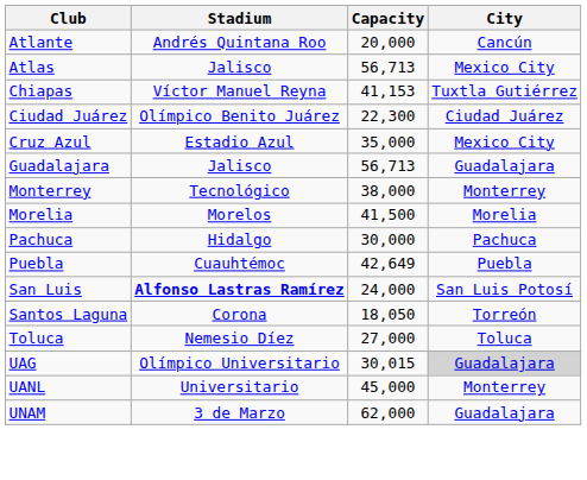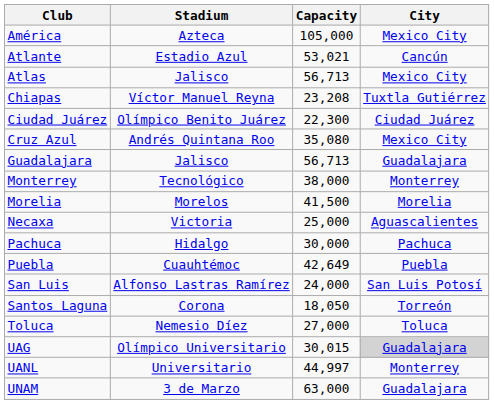 <table class="wikitable">
 <tr>
 <th>Club</th>
 <th>Stadium</th>
 <th>Capacity</th>
 <th>City</th>
 </tr>
 <tr>
+<td><a href='#'>América</a></td>
+<td align="center"><a href='#'>Azteca</a></td>
+<td align="center">105,000</td>
+<td align="center"><a href='#'>Mexico City</a></td>
+</tr>
+<tr>
 <td><a href='#'>Atlante</a></td>
-<td align="center"><a href='#'>Andrés Quintana Roo</a></td>
-<td align="center">20,000</td>
+<td align="center"><a href='#'>Estadio Azul</a></td>
+<td align="center">53,021</td>
 <td align="center"><a href='#'>Cancún</a></td>
 </tr>
 <tr>
 <td><a href='#'>Atlas</a></td>
 <td align="center"><a href='#'>Jalisco</a></td>
 <td align="center">56,713</td>
 <td align="center"><a href='#'>Mexico City</a></td>
 </tr>
 <tr>
 <td><a href='#'>Chiapas</a></td>
 <td align="center"><a href='#'>Víctor Manuel Reyna</a></td>
-<td align="center">41,153</td>
+<td align="center">23,208</td>
 <td align="center"><a href='#'>Tuxtla Gutiérrez</a></td>
 </tr>
 <tr>
 <td><a href='#'>Ciudad Juárez</a></td>
 <td align="center"><a href='#'>Olímpico Benito Juárez</a></td>
 <td align="center">22,300</td>
 <td align="center"><a href='#'>Ciudad Juárez</a></td>
 </tr>
 <tr>
 <td><a href='#'>Cruz Azul</a></td>
-<td align="center"><a href='#'>Estadio Azul</a></td>
-<td align="center">35,000</td>
+<td align="center"><a href='#'>Andrés Quintana Roo</a></td>
+<td align="center">35,080</td>
 <td align="center"><a href='#'>Mexico City</a></td>
 </tr>
 <tr>
 <td><a href='#'>Guadalajara</a></td>
 <td align="center"><a href='#'>Jalisco</a></td>
 <td align="center">56,713</td>
 <td align="center"><a href='#'>Guadalajara</a></td>
 </tr>
 <tr>
 <td><a href='#'>Monterrey</a></td>
 <td align="center"><a href='#'>Tecnológico</a></td>
 <td align="center">38,000</td>
 <td align="center"><a href='#'>Monterrey</a></td>
 </tr>
 <tr>
 <td><a href='#'>Morelia</a></td>
 <td align="center"><a href='#'>Morelos</a></td>
 <td align="center">41,500</td>
 <td align="center"><a href='#'>Morelia</a></td>
 </tr>
 <tr>
+<td><a href='#'>Necaxa</a></td>
+<td align="center"><a href='#'>Victoria</a></td>
+<td align="center">25,000</td>
+<td align="center"><a href='#'>Aguascalientes</a></td>
+</tr>
+<tr>
 <td><a href='#'>Pachuca</a></td>
 <td align="center"><a href='#'>Hidalgo</a></td>
 <td align="center">30,000</td>
 <td align="center"><a href='#'>Pachuca</a></td>
 </tr>
 <tr>
 <td><a href='#'>Puebla</a></td>
 <td align="center"><a href='#'>Cuauhtémoc</a></td>
 <td align="center">42,649</td>
 <td align="center"><a href='#'>Puebla</a></td>
 </tr>
 <tr>
 <td><a href='#'>San Luis</a></td>
-<td align="center"><strong><a href='#'>Alfonso Lastras Ramírez</a></strong></td>
+<td align="center"><a href='#'>Alfonso Lastras Ramírez</a></td>
 <td align="center">24,000</td>
 <td align="center"><a href='#'>San Luis Potosí</a></td>
 </tr>
 <tr>
 <td><a href='#'>Santos Laguna</a></td>
 <td align="center"><a href='#'>Corona</a></td>
 <td align="center">18,050</td>
 <td align="center"><a href='#'>Torreón</a></td>
 </tr>
 <tr>
 <td><a href='#'>Toluca</a></td>
 <td align="center"><a href='#'>Nemesio Díez</a></td>
 <td align="center">27,000</td>
 <td align="center"><a href='#'>Toluca</a></td>
 </tr>
 <tr>
 <td><a href='#'>UAG</a></td>
 <td align="center"><a href='#'>Olímpico Universitario</a></td>
 <td align="center">30,015</td>
 <td align="center" style="background: lightgrey;"><a href='#'>Guadalajara</a></td>
 </tr>
 <tr>
 <td><a href='#'>UANL</a></td>
 <td align="center"><a href='#'>Universitario</a></td>
-<td align="center">45,000</td>
+<td align="center">44,997</td>
 <td align="center"><a href='#'>Monterrey</a></td>
 </tr>
 <tr>
 <td><a href='#'>UNAM</a></td>
 <td align="center"><a href='#'>3 de Marzo</a></td>
-<td align="center">62,000</td>
+<td align="center">63,000</td>
 <td align="center"><a href='#'>Guadalajara</a></td>
 </tr>
 </table>
